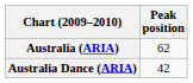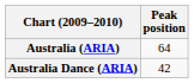 <table class="wikitable sortable plainrowheaders" style="text-align:center">
 <tr>
 <th>Chart (2009–2010)</th>
 <th>Peak<br>position</th>
 </tr>
 <tr>
 <th scope="row">Australia (<a href='#'>ARIA</a>)</th>
-<td>62</td>
+<td>64</td>
 </tr>
 <tr>
 <th scope="row">Australia Dance (<a href='#'>ARIA</a>)</th>
 <td>42</td>
 </tr>
 </table>
